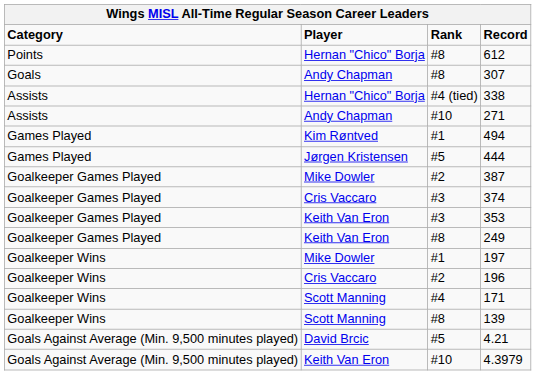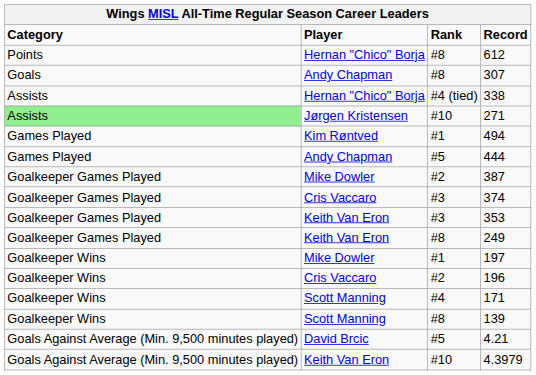 <table class="wikitable">
 <tr>
 <th colspan=4>Wings <a href='#'>MISL</a> All-Time Regular Season Career Leaders</th>
 </tr>
 <tr>
 <td><strong>Category</strong></td>
 <td><strong>Player</strong></td>
 <td><strong>Rank</strong></td>
 <td><strong>Record</strong></td>
 </tr>
 <tr>
 <td>Points</td>
 <td><a href='#'>Hernan "Chico" Borja</a></td>
 <td>#8</td>
 <td>612</td>
 </tr>
 <tr>
 <td>Goals</td>
 <td><a href='#'>Andy Chapman</a></td>
 <td>#8</td>
 <td>307</td>
 </tr>
 <tr>
 <td>Assists</td>
 <td><a href='#'>Hernan "Chico" Borja</a></td>
 <td>#4 (tied)</td>
 <td>338</td>
 </tr>
 <tr>
-<td>Assists</td>
-<td><a href='#'>Andy Chapman</a></td>
+<td style="background: lightgreen;">Assists</td>
+<td><a href='#'>Jørgen Kristensen</a></td>
 <td>#10</td>
 <td>271</td>
 </tr>
 <tr>
 <td>Games Played</td>
 <td><a href='#'>Kim Røntved</a></td>
 <td>#1</td>
 <td>494</td>
 </tr>
 <tr>
 <td>Games Played</td>
-<td><a href='#'>Jørgen Kristensen</a></td>
+<td><a href='#'>Andy Chapman</a></td>
 <td>#5</td>
 <td>444</td>
 </tr>
 <tr>
 <td>Goalkeeper Games Played</td>
 <td><a href='#'>Mike Dowler</a></td>
 <td>#2</td>
 <td>387</td>
 </tr>
 <tr>
 <td>Goalkeeper Games Played</td>
 <td><a href='#'>Cris Vaccaro</a></td>
 <td>#3</td>
 <td>374</td>
 </tr>
 <tr>
 <td>Goalkeeper Games Played</td>
 <td><a href='#'>Keith Van Eron</a></td>
 <td>#3</td>
 <td>353</td>
 </tr>
 <tr>
 <td>Goalkeeper Games Played</td>
 <td><a href='#'>Keith Van Eron</a></td>
 <td>#8</td>
 <td>249</td>
 </tr>
 <tr>
 <td>Goalkeeper Wins</td>
 <td><a href='#'>Mike Dowler</a></td>
 <td>#1</td>
 <td>197</td>
 </tr>
 <tr>
 <td>Goalkeeper Wins</td>
 <td><a href='#'>Cris Vaccaro</a></td>
 <td>#2</td>
 <td>196</td>
 </tr>
 <tr>
 <td>Goalkeeper Wins</td>
 <td><a href='#'>Scott Manning</a></td>
 <td>#4</td>
 <td>171</td>
 </tr>
 <tr>
 <td>Goalkeeper Wins</td>
 <td><a href='#'>Scott Manning</a></td>
 <td>#8</td>
 <td>139</td>
 </tr>
 <tr>
 <td>Goals Against Average (Min. 9,500 minutes played)</td>
 <td><a href='#'>David Brcic</a></td>
 <td>#5</td>
 <td>4.21</td>
 </tr>
 <tr>
 <td>Goals Against Average (Min. 9,500 minutes played)</td>
 <td><a href='#'>Keith Van Eron</a></td>
 <td>#10</td>
 <td>4.3979</td>
 </tr>
 </table>
